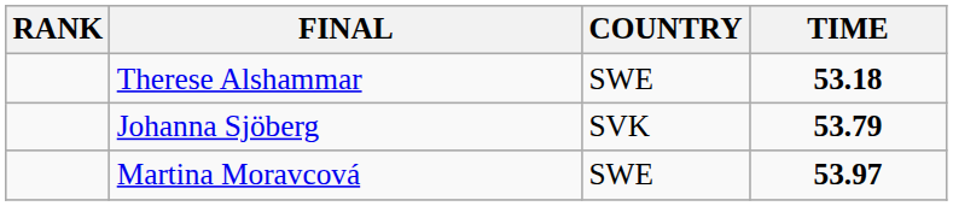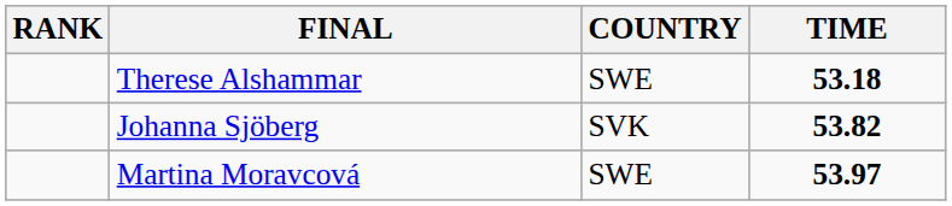 <table class="wikitable">
 <tr>
 <th>RANK</th>
 <th align="left" style="width: 15em">FINAL</th>
 <th>COUNTRY</th>
 <th style="width: 6em">TIME</th>
 </tr>
 <tr>
 <td align="center"></td>
 <td><a href='#'>Therese Alshammar</a></td>
 <td> SWE</td>
 <td align="center"><strong>53.18</strong></td>
 </tr>
 <tr>
 <td align="center"></td>
 <td><a href='#'>Johanna Sjöberg</a></td>
 <td> SVK</td>
-<td align="center"><strong>53.79</strong></td>
+<td align="center"><strong>53.82</strong></td>
 </tr>
 <tr>
 <td align="center"></td>
 <td><a href='#'>Martina Moravcová</a></td>
 <td> SWE</td>
 <td align="center"><strong>53.97</strong></td>
 </tr>
 </table>
